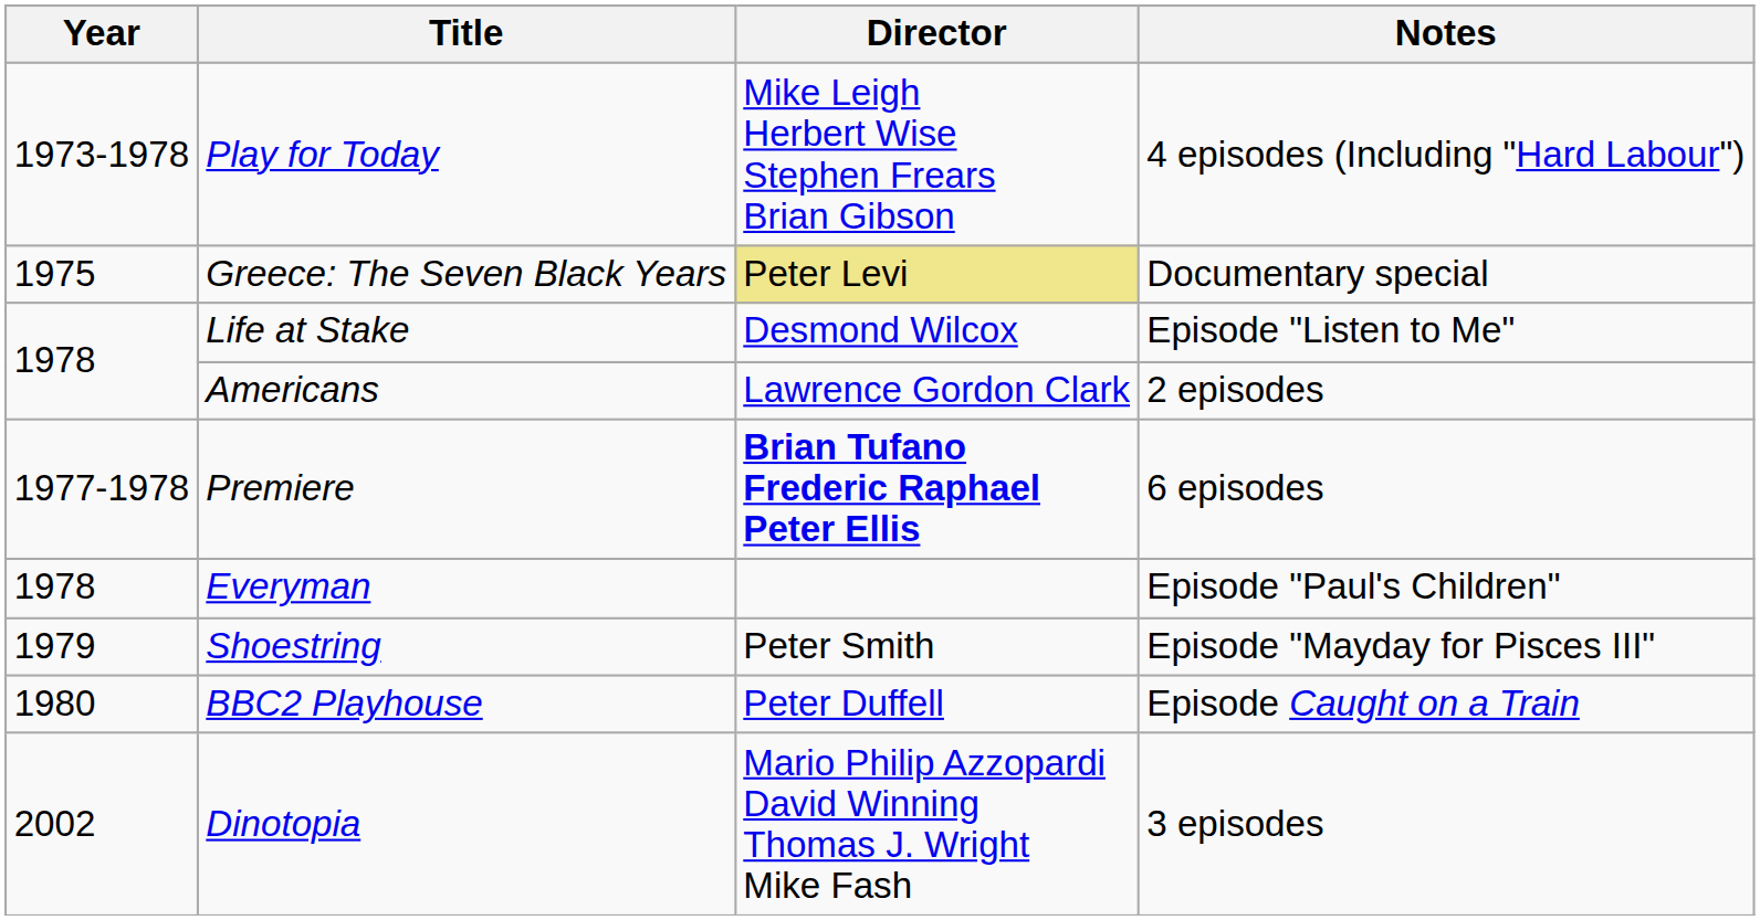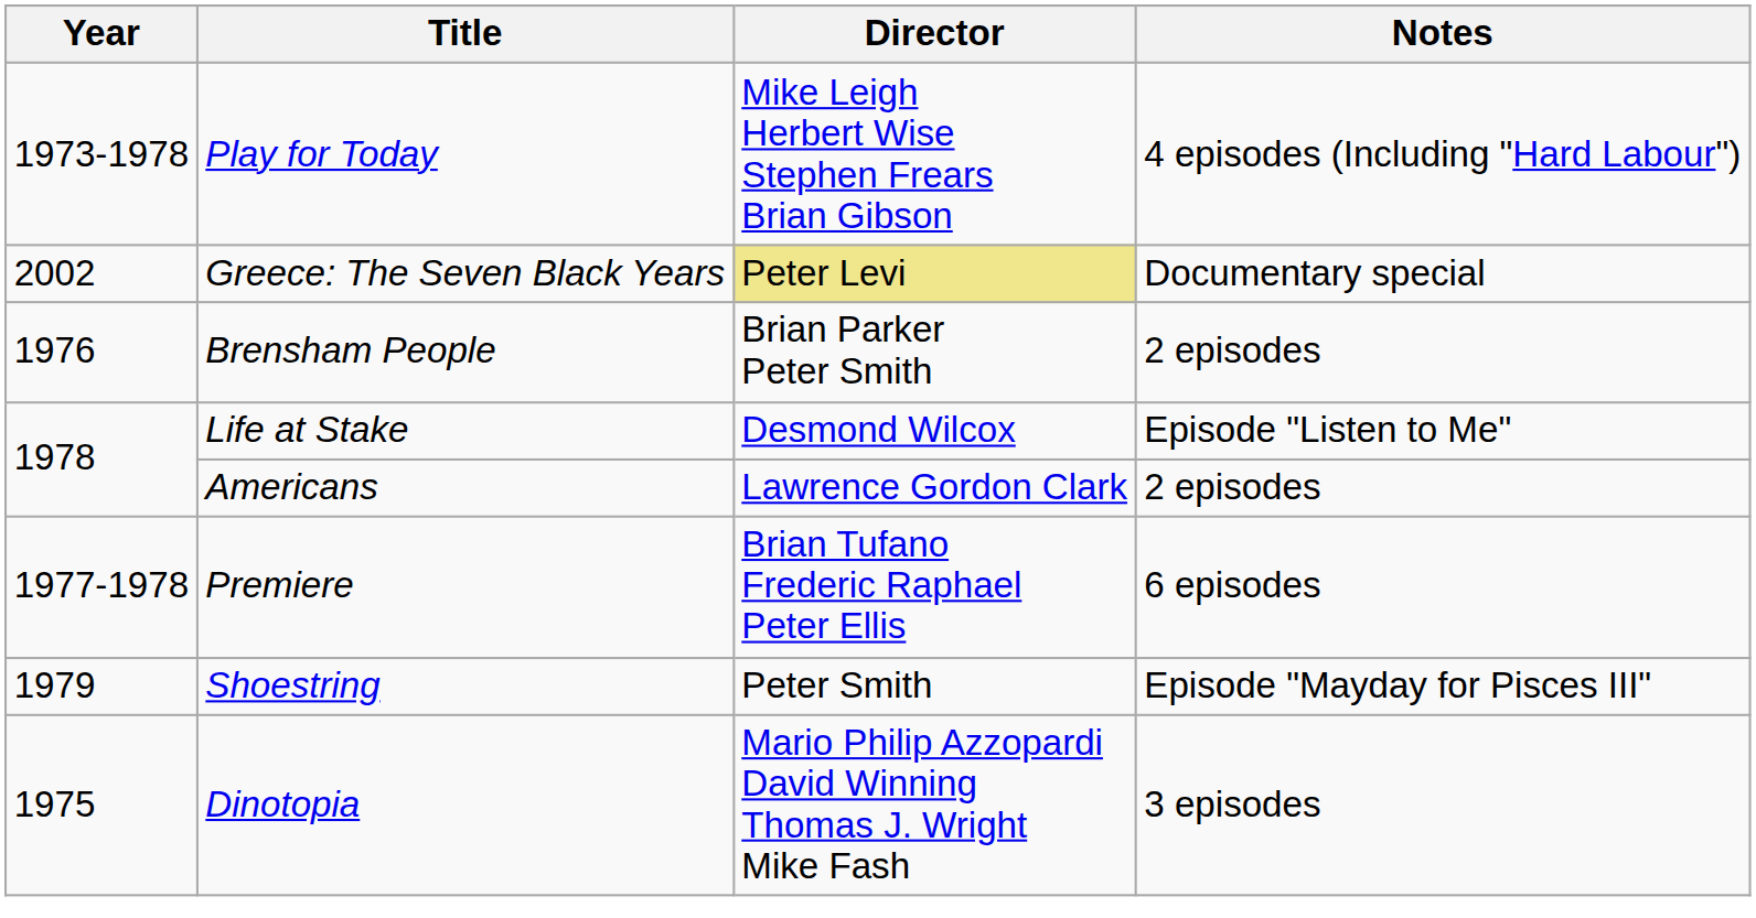 <table class="wikitable">
 <tr>
 <th>Year</th>
 <th>Title</th>
 <th>Director</th>
 <th>Notes</th>
 </tr>
 <tr>
 <td>1973-1978</td>
 <td><em><a href='#'>Play for Today</a></em></td>
 <td><a href='#'>Mike Leigh</a><br><a href='#'>Herbert Wise</a><br><a href='#'>Stephen Frears</a><br><a href='#'>Brian Gibson</a></td>
 <td>4 episodes (Including "<a href='#'>Hard Labour</a>")</td>
 </tr>
 <tr>
-<td>1975</td>
+<td>2002</td>
 <td><em>Greece: The Seven Black Years</em></td>
 <td style="background: khaki;">Peter Levi</td>
 <td>Documentary special</td>
+</tr>
+<tr>
+<td>1976</td>
+<td><em>Brensham People</em></td>
+<td>Brian Parker<br>Peter Smith</td>
+<td>2 episodes</td>
 </tr>
 <tr>
 <td rowspan=2>1978</td>
 <td><em>Life at Stake</em></td>
 <td><a href='#'>Desmond Wilcox</a></td>
 <td>Episode "Listen to Me"</td>
 </tr>
 <tr>
 <td><em>Americans</em></td>
 <td><a href='#'>Lawrence Gordon Clark</a></td>
 <td>2 episodes</td>
 </tr>
 <tr>
 <td>1977-1978</td>
 <td><em>Premiere</em></td>
-<td><strong><a href='#'>Brian Tufano</a><br><a href='#'>Frederic Raphael</a><br><a href='#'>Peter Ellis</a></strong></td>
+<td><a href='#'>Brian Tufano</a><br><a href='#'>Frederic Raphael</a><br><a href='#'>Peter Ellis</a></td>
 <td>6 episodes</td>
-</tr>
-<tr>
-<td>1978</td>
-<td><em><a href='#'>Everyman</a></em></td>
-<td></td>
-<td>Episode "Paul's Children"</td>
 </tr>
 <tr>
 <td>1979</td>
 <td><em><a href='#'>Shoestring</a></em></td>
 <td>Peter Smith</td>
 <td>Episode "Mayday for Pisces III"</td>
 </tr>
 <tr>
-<td>1980</td>
-<td><em><a href='#'>BBC2 Playhouse</a></em></td>
-<td><a href='#'>Peter Duffell</a></td>
-<td>Episode <em><a href='#'>Caught on a Train</a></em></td>
-</tr>
-<tr>
-<td>2002</td>
+<td>1975</td>
 <td><em><a href='#'>Dinotopia</a></em></td>
 <td><a href='#'>Mario Philip Azzopardi</a><br><a href='#'>David Winning</a><br><a href='#'>Thomas J. Wright</a><br>Mike Fash</td>
 <td>3 episodes</td>
 </tr>
 </table>
